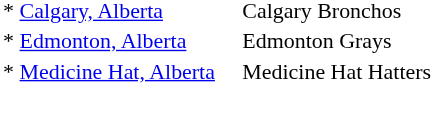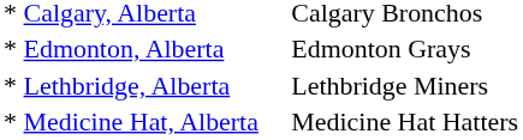 <table>
 <tr>
 <td>* <a href='#'>Calgary, Alberta</a></td>
 <td>Calgary Bronchos</td>
 </tr>
 <tr>
 <td>* <a href='#'>Edmonton, Alberta</a></td>
 <td>Edmonton Grays</td>
 </tr>
 <tr>
+<td>* <a href='#'>Lethbridge, Alberta</a></td>
+<td>Lethbridge Miners</td>
+</tr>
+<tr>
 <td>* <a href='#'>Medicine Hat, Alberta</a>    </td>
 <td>Medicine Hat Hatters</td>
 </tr>
 <tr>
 </tr>
 </table>
